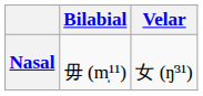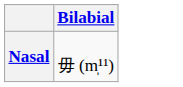 <table class="wikitable" style="text-align:center;">
 <tr>
 <th></th>
 <th><a href='#'>Bilabial</a></th>
-<th><a href='#'>Velar</a></th>
 </tr>
 <tr>
 <th><a href='#'>Nasal</a></th>
 <td><br>毋 (m̩¹¹)</td>
-<td><br>女 (ŋ̍³¹)</td>
 </tr>
 </table>
